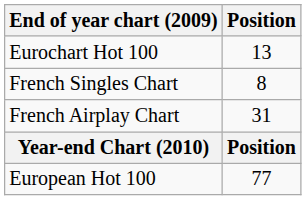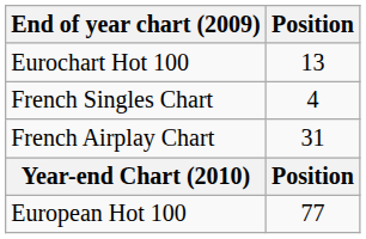 <table class="wikitable sortable">
 <tr>
 <th>End of year chart (2009)</th>
 <th>Position</th>
 </tr>
 <tr>
 <td>Eurochart Hot 100</td>
 <td align="center">13</td>
 </tr>
 <tr>
 <td>French Singles Chart</td>
-<td align="center">8</td>
+<td align="center">4</td>
 </tr>
 <tr>
 <td>French Airplay Chart</td>
 <td align="center">31</td>
 </tr>
 <tr>
 <th>Year-end Chart (2010)</th>
 <th>Position</th>
 </tr>
 <tr>
 <td>European Hot 100</td>
 <td align="center">77</td>
 </tr>
 </table>
